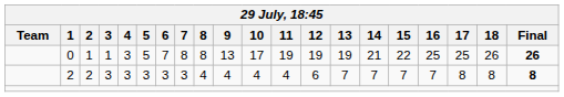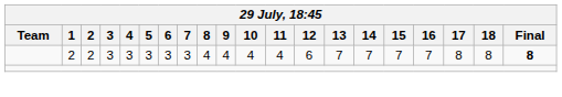 <table class=wikitable style="text-align:center; width: 55%">
 <tr>
 <th colspan=20><em>29 July, 18:45</em></th>
 </tr>
 <tr>
 <th>Team</th>
 <th>1</th>
 <th>2</th>
 <th>3</th>
 <th>4</th>
 <th>5</th>
 <th>6</th>
 <th>7</th>
 <th>8</th>
 <th>9</th>
 <th>10</th>
 <th>11</th>
 <th>12</th>
 <th>13</th>
 <th>14</th>
 <th>15</th>
 <th>16</th>
 <th>17</th>
 <th>18</th>
 <th>Final</th>
 </tr>
 <tr>
-<td align=left><strong></strong></td>
-<td>0</td>
-<td>1</td>
-<td>1</td>
-<td>3</td>
-<td>5</td>
-<td>7</td>
-<td>8</td>
-<td>8</td>
-<td>13</td>
-<td>17</td>
-<td>19</td>
-<td>19</td>
-<td>19</td>
-<td>21</td>
-<td>22</td>
-<td>25</td>
-<td>25</td>
-<td>26</td>
-<td><strong>26</strong></td>
-</tr>
-<tr>
 <td align=left></td>
 <td>2</td>
 <td>2</td>
 <td>3</td>
 <td>3</td>
 <td>3</td>
 <td>3</td>
 <td>3</td>
 <td>4</td>
 <td>4</td>
 <td>4</td>
 <td>4</td>
 <td>6</td>
 <td>7</td>
 <td>7</td>
 <td>7</td>
 <td>7</td>
 <td>8</td>
 <td>8</td>
 <td><strong>8</strong></td>
 </tr>
 <tr>
 <td colspan=20></td>
 </tr>
 </table>
